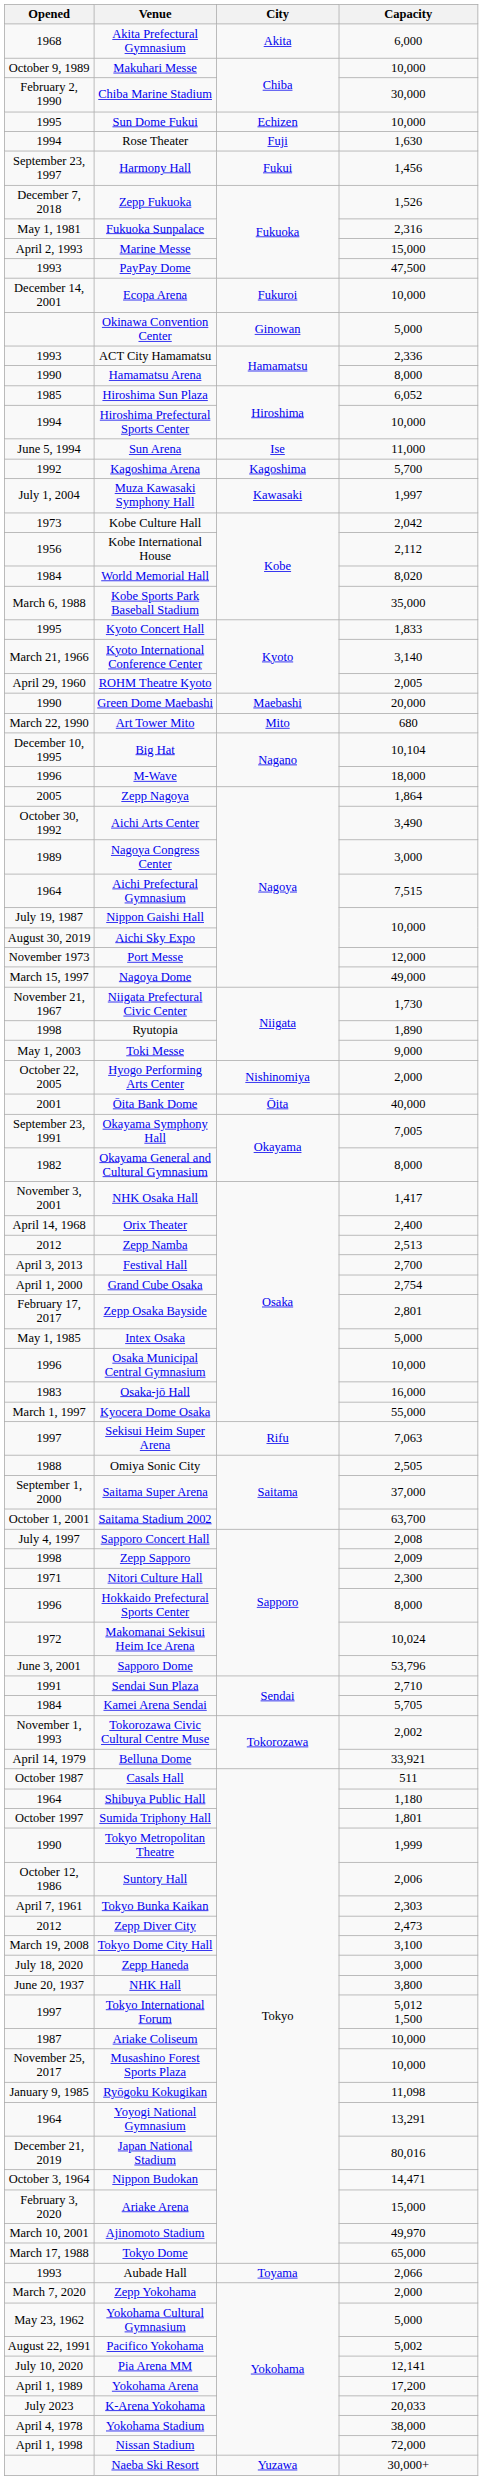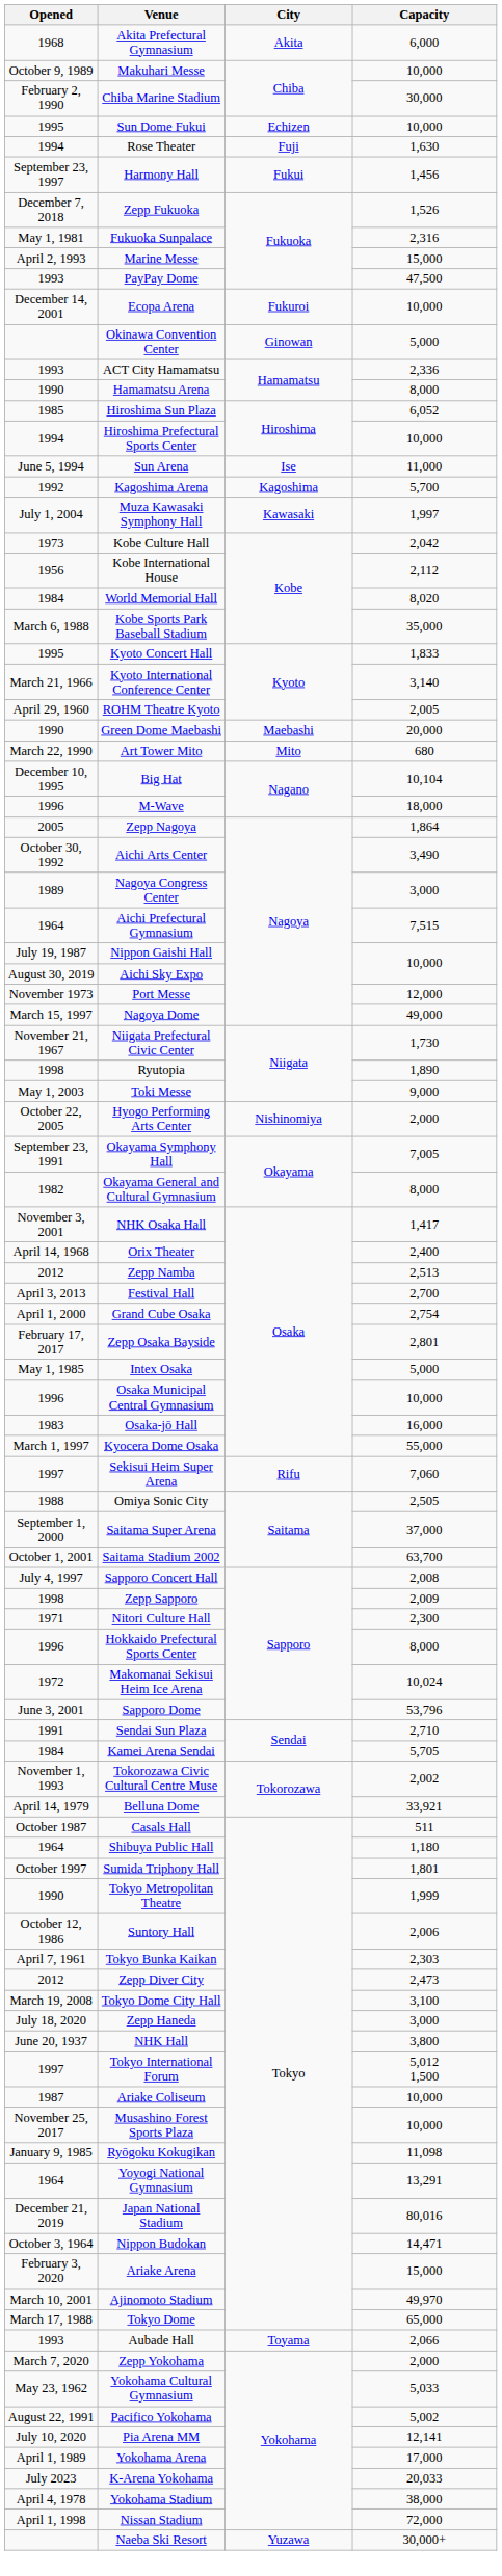 <table class="sortable wikitable" style="text-align:center;">
 <tr>
 <th scope="col" style="width:10em;">Opened</th>
 <th scope="col" style="width:15em;">Venue</th>
 <th scope="col" style="width:15em;">City</th>
 <th scope="col" style="width:20em;">Capacity</th>
 </tr>
 <tr>
 <td>1968</td>
 <td><a href='#'>Akita Prefectural Gymnasium</a></td>
 <td><a href='#'>Akita</a></td>
 <td>6,000</td>
 </tr>
 <tr>
 <td>October 9, 1989</td>
 <td><a href='#'>Makuhari Messe</a></td>
 <td rowspan="2"><a href='#'>Chiba</a></td>
 <td>10,000</td>
 </tr>
 <tr>
 <td>February 2, 1990</td>
 <td><a href='#'>Chiba Marine Stadium</a></td>
 <td>30,000</td>
 </tr>
 <tr>
 <td>1995</td>
 <td><a href='#'>Sun Dome Fukui</a></td>
 <td><a href='#'>Echizen</a></td>
 <td>10,000</td>
 </tr>
 <tr>
 <td>1994</td>
 <td>Rose Theater</td>
 <td><a href='#'>Fuji</a></td>
 <td>1,630</td>
 </tr>
 <tr>
 <td>September 23, 1997</td>
 <td><a href='#'>Harmony Hall</a></td>
 <td><a href='#'>Fukui</a></td>
 <td>1,456</td>
 </tr>
 <tr>
 <td>December 7, 2018</td>
 <td><a href='#'>Zepp Fukuoka</a></td>
 <td rowspan="4"><a href='#'>Fukuoka</a></td>
 <td>1,526</td>
 </tr>
 <tr>
 <td>May 1, 1981</td>
 <td><a href='#'>Fukuoka Sunpalace</a></td>
 <td>2,316</td>
 </tr>
 <tr>
 <td>April 2, 1993</td>
 <td><a href='#'>Marine Messe</a></td>
 <td>15,000</td>
 </tr>
 <tr>
 <td>1993</td>
 <td><a href='#'>PayPay Dome</a></td>
 <td>47,500</td>
 </tr>
 <tr>
 <td>December 14, 2001</td>
 <td><a href='#'>Ecopa Arena</a></td>
 <td><a href='#'>Fukuroi</a></td>
 <td>10,000</td>
 </tr>
 <tr>
 <td></td>
 <td><a href='#'>Okinawa Convention Center</a></td>
 <td><a href='#'>Ginowan</a></td>
 <td>5,000</td>
 </tr>
 <tr>
 <td>1993</td>
 <td>ACT City Hamamatsu</td>
 <td rowspan="2"><a href='#'>Hamamatsu</a></td>
 <td>2,336</td>
 </tr>
 <tr>
 <td>1990</td>
 <td><a href='#'>Hamamatsu Arena</a></td>
 <td>8,000</td>
 </tr>
 <tr>
 <td>1985</td>
 <td><a href='#'>Hiroshima Sun Plaza</a></td>
 <td rowspan="2"><a href='#'>Hiroshima</a></td>
 <td>6,052</td>
 </tr>
 <tr>
 <td>1994</td>
 <td><a href='#'>Hiroshima Prefectural Sports Center</a></td>
 <td>10,000</td>
 </tr>
 <tr>
 <td>June 5, 1994</td>
 <td><a href='#'>Sun Arena</a></td>
 <td><a href='#'>Ise</a></td>
 <td>11,000</td>
 </tr>
 <tr>
 <td>1992</td>
 <td><a href='#'>Kagoshima Arena</a></td>
 <td><a href='#'>Kagoshima</a></td>
 <td>5,700</td>
 </tr>
 <tr>
 <td>July 1, 2004</td>
 <td><a href='#'>Muza Kawasaki Symphony Hall</a></td>
 <td><a href='#'>Kawasaki</a></td>
 <td>1,997</td>
 </tr>
 <tr>
 <td>1973</td>
 <td>Kobe Culture Hall</td>
 <td rowspan="4"><a href='#'>Kobe</a></td>
 <td>2,042</td>
 </tr>
 <tr>
 <td>1956</td>
 <td>Kobe International House</td>
 <td>2,112</td>
 </tr>
 <tr>
 <td>1984</td>
 <td><a href='#'>World Memorial Hall</a></td>
 <td>8,020</td>
 </tr>
 <tr>
 <td>March 6, 1988</td>
 <td><a href='#'>Kobe Sports Park Baseball Stadium</a></td>
 <td>35,000</td>
 </tr>
 <tr>
 <td>1995</td>
 <td><a href='#'>Kyoto Concert Hall</a></td>
 <td rowspan="3"><a href='#'>Kyoto</a></td>
 <td>1,833</td>
 </tr>
 <tr>
 <td>March 21, 1966</td>
 <td><a href='#'>Kyoto International Conference Center</a></td>
 <td>3,140</td>
 </tr>
 <tr>
 <td>April 29, 1960</td>
 <td><a href='#'>ROHM Theatre Kyoto</a></td>
 <td>2,005</td>
 </tr>
 <tr>
 <td>1990</td>
 <td><a href='#'>Green Dome Maebashi</a></td>
 <td><a href='#'>Maebashi</a></td>
 <td>20,000</td>
 </tr>
 <tr>
 <td>March 22, 1990</td>
 <td><a href='#'>Art Tower Mito</a></td>
 <td><a href='#'>Mito</a></td>
 <td>680</td>
 </tr>
 <tr>
 <td>December 10, 1995</td>
 <td><a href='#'>Big Hat</a></td>
 <td rowspan="2"><a href='#'>Nagano</a></td>
 <td>10,104</td>
 </tr>
 <tr>
 <td>1996</td>
 <td><a href='#'>M-Wave</a></td>
 <td>18,000</td>
 </tr>
 <tr>
 <td>2005</td>
 <td><a href='#'>Zepp Nagoya</a></td>
 <td rowspan="8"><a href='#'>Nagoya</a></td>
 <td>1,864</td>
 </tr>
 <tr>
 <td>October 30, 1992</td>
 <td><a href='#'>Aichi Arts Center</a></td>
 <td>3,490</td>
 </tr>
 <tr>
 <td>1989</td>
 <td><a href='#'>Nagoya Congress Center</a></td>
 <td>3,000</td>
 </tr>
 <tr>
 <td>1964</td>
 <td><a href='#'>Aichi Prefectural Gymnasium</a></td>
 <td>7,515</td>
 </tr>
 <tr>
 <td>July 19, 1987</td>
 <td><a href='#'>Nippon Gaishi Hall</a></td>
 <td rowspan="2">10,000</td>
 </tr>
 <tr>
 <td>August 30, 2019</td>
 <td><a href='#'>Aichi Sky Expo</a></td>
 </tr>
 <tr>
 <td>November 1973</td>
 <td><a href='#'>Port Messe</a></td>
 <td>12,000</td>
 </tr>
 <tr>
 <td>March 15, 1997</td>
 <td><a href='#'>Nagoya Dome</a></td>
 <td>49,000</td>
 </tr>
 <tr>
 <td>November 21, 1967</td>
 <td><a href='#'>Niigata Prefectural Civic Center</a></td>
 <td rowspan="3"><a href='#'>Niigata</a></td>
 <td>1,730</td>
 </tr>
 <tr>
 <td>1998</td>
 <td>Ryutopia</td>
 <td>1,890</td>
 </tr>
 <tr>
 <td>May 1, 2003</td>
 <td><a href='#'>Toki Messe</a></td>
 <td>9,000</td>
 </tr>
 <tr>
 <td>October 22, 2005</td>
 <td><a href='#'>Hyogo Performing Arts Center</a></td>
 <td><a href='#'>Nishinomiya</a></td>
 <td>2,000</td>
 </tr>
 <tr>
-<td>2001</td>
-<td><a href='#'>Ōita Bank Dome</a></td>
-<td><a href='#'>Ōita</a></td>
-<td>40,000</td>
-</tr>
-<tr>
 <td>September 23, 1991</td>
 <td><a href='#'>Okayama Symphony Hall</a></td>
 <td rowspan="2"><a href='#'>Okayama</a></td>
 <td>7,005</td>
 </tr>
 <tr>
 <td>1982</td>
 <td><a href='#'>Okayama General and Cultural Gymnasium</a></td>
 <td>8,000</td>
 </tr>
 <tr>
 <td>November 3, 2001</td>
 <td><a href='#'>NHK Osaka Hall</a></td>
 <td rowspan="10"><a href='#'>Osaka</a></td>
 <td>1,417</td>
 </tr>
 <tr>
 <td>April 14, 1968</td>
 <td><a href='#'>Orix Theater</a></td>
 <td>2,400</td>
 </tr>
 <tr>
 <td>2012</td>
 <td><a href='#'>Zepp Namba</a></td>
 <td>2,513</td>
 </tr>
 <tr>
 <td>April 3, 2013</td>
 <td><a href='#'>Festival Hall</a></td>
 <td>2,700</td>
 </tr>
 <tr>
 <td>April 1, 2000</td>
 <td><a href='#'>Grand Cube Osaka</a></td>
 <td>2,754</td>
 </tr>
 <tr>
 <td>February 17, 2017</td>
 <td><a href='#'>Zepp Osaka Bayside</a></td>
 <td>2,801</td>
 </tr>
 <tr>
 <td>May 1, 1985</td>
 <td><a href='#'>Intex Osaka</a></td>
 <td>5,000</td>
 </tr>
 <tr>
 <td>1996</td>
 <td><a href='#'>Osaka Municipal Central Gymnasium</a></td>
 <td>10,000</td>
 </tr>
 <tr>
 <td>1983</td>
 <td><a href='#'>Osaka-jō Hall</a></td>
 <td>16,000</td>
 </tr>
 <tr>
 <td>March 1, 1997</td>
 <td><a href='#'>Kyocera Dome Osaka</a></td>
 <td>55,000</td>
 </tr>
 <tr>
 <td>1997</td>
 <td><a href='#'>Sekisui Heim Super Arena</a></td>
 <td><a href='#'>Rifu</a></td>
-<td>7,063</td>
+<td>7,060</td>
 </tr>
 <tr>
 <td>1988</td>
 <td>Omiya Sonic City</td>
 <td rowspan="3"><a href='#'>Saitama</a></td>
 <td>2,505</td>
 </tr>
 <tr>
 <td>September 1, 2000</td>
 <td><a href='#'>Saitama Super Arena</a></td>
 <td>37,000</td>
 </tr>
 <tr>
 <td>October 1, 2001</td>
 <td><a href='#'>Saitama Stadium 2002</a></td>
 <td>63,700</td>
 </tr>
 <tr>
 <td>July 4, 1997</td>
 <td><a href='#'>Sapporo Concert Hall</a></td>
 <td rowspan="6"><a href='#'>Sapporo</a></td>
 <td>2,008</td>
 </tr>
 <tr>
 <td>1998</td>
 <td><a href='#'>Zepp Sapporo</a></td>
 <td>2,009</td>
 </tr>
 <tr>
 <td>1971</td>
 <td><a href='#'>Nitori Culture Hall</a></td>
 <td>2,300</td>
 </tr>
 <tr>
 <td>1996</td>
 <td><a href='#'>Hokkaido Prefectural Sports Center</a></td>
 <td>8,000</td>
 </tr>
 <tr>
 <td>1972</td>
 <td><a href='#'>Makomanai Sekisui Heim Ice Arena</a></td>
 <td>10,024</td>
 </tr>
 <tr>
 <td>June 3, 2001</td>
 <td><a href='#'>Sapporo Dome</a></td>
 <td>53,796</td>
 </tr>
 <tr>
 <td>1991</td>
 <td><a href='#'>Sendai Sun Plaza</a></td>
 <td rowspan="2"><a href='#'>Sendai</a></td>
 <td>2,710</td>
 </tr>
 <tr>
 <td>1984</td>
 <td><a href='#'>Kamei Arena Sendai</a></td>
 <td>5,705</td>
 </tr>
 <tr>
 <td>November 1, 1993</td>
 <td><a href='#'>Tokorozawa Civic Cultural Centre Muse</a></td>
 <td rowspan="2"><a href='#'>Tokorozawa</a></td>
 <td>2,002</td>
 </tr>
 <tr>
 <td>April 14, 1979</td>
 <td><a href='#'>Belluna Dome</a></td>
 <td>33,921</td>
 </tr>
 <tr>
 <td>October 1987</td>
 <td><a href='#'>Casals Hall</a></td>
 <td rowspan="20">Tokyo</td>
 <td>511</td>
 </tr>
 <tr>
 <td>1964</td>
 <td><a href='#'>Shibuya Public Hall</a></td>
 <td>1,180</td>
 </tr>
 <tr>
 <td>October 1997</td>
 <td><a href='#'>Sumida Triphony Hall</a></td>
 <td>1,801</td>
 </tr>
 <tr>
 <td>1990</td>
 <td><a href='#'>Tokyo Metropolitan Theatre</a></td>
 <td>1,999</td>
 </tr>
 <tr>
 <td>October 12, 1986</td>
 <td><a href='#'>Suntory Hall</a></td>
 <td>2,006</td>
 </tr>
 <tr>
 <td>April 7, 1961</td>
 <td><a href='#'>Tokyo Bunka Kaikan</a></td>
 <td>2,303</td>
 </tr>
 <tr>
 <td>2012</td>
 <td><a href='#'>Zepp Diver City</a></td>
 <td>2,473</td>
 </tr>
 <tr>
 <td>March 19, 2008</td>
 <td><a href='#'>Tokyo Dome City Hall</a></td>
 <td>3,100</td>
 </tr>
 <tr>
 <td>July 18, 2020</td>
 <td><a href='#'>Zepp Haneda</a></td>
 <td>3,000</td>
 </tr>
 <tr>
 <td>June 20, 1937</td>
 <td><a href='#'>NHK Hall</a></td>
 <td>3,800</td>
 </tr>
 <tr>
 <td>1997</td>
 <td><a href='#'>Tokyo International Forum</a></td>
 <td>5,012 <br>1,500 </td>
 </tr>
 <tr>
 <td>1987</td>
 <td><a href='#'>Ariake Coliseum</a></td>
 <td>10,000</td>
 </tr>
 <tr>
 <td>November 25, 2017</td>
 <td><a href='#'>Musashino Forest Sports Plaza</a></td>
 <td>10,000</td>
 </tr>
 <tr>
 <td>January 9, 1985</td>
 <td><a href='#'>Ryōgoku Kokugikan</a></td>
 <td>11,098</td>
 </tr>
 <tr>
 <td>1964</td>
 <td><a href='#'>Yoyogi National Gymnasium</a></td>
 <td>13,291</td>
 </tr>
 <tr>
 <td>December 21, 2019</td>
 <td><a href='#'>Japan National Stadium</a></td>
 <td>80,016</td>
 </tr>
 <tr>
 <td>October 3, 1964</td>
 <td><a href='#'>Nippon Budokan</a></td>
 <td>14,471</td>
 </tr>
 <tr>
 <td>February 3, 2020</td>
 <td><a href='#'>Ariake Arena</a></td>
 <td>15,000</td>
 </tr>
 <tr>
 <td>March 10, 2001</td>
 <td><a href='#'>Ajinomoto Stadium</a></td>
 <td>49,970</td>
 </tr>
 <tr>
 <td>March 17, 1988</td>
 <td><a href='#'>Tokyo Dome</a></td>
 <td>65,000</td>
 </tr>
 <tr>
 <td>1993</td>
 <td>Aubade Hall</td>
 <td><a href='#'>Toyama</a></td>
 <td>2,066</td>
 </tr>
 <tr>
 <td>March 7, 2020</td>
 <td><a href='#'>Zepp Yokohama</a></td>
 <td rowspan="8"><a href='#'>Yokohama</a></td>
 <td>2,000</td>
 </tr>
 <tr>
 <td>May 23, 1962</td>
 <td><a href='#'>Yokohama Cultural Gymnasium</a></td>
-<td>5,000</td>
+<td>5,033</td>
 </tr>
 <tr>
 <td>August 22, 1991</td>
 <td><a href='#'>Pacifico Yokohama</a></td>
 <td>5,002</td>
 </tr>
 <tr>
 <td>July 10, 2020</td>
 <td><a href='#'>Pia Arena MM</a></td>
 <td>12,141</td>
 </tr>
 <tr>
 <td>April 1, 1989</td>
 <td><a href='#'>Yokohama Arena</a></td>
-<td>17,200</td>
+<td>17,000</td>
 </tr>
 <tr>
 <td>July 2023</td>
 <td><a href='#'>K-Arena Yokohama</a></td>
 <td>20,033</td>
 </tr>
 <tr>
 <td>April 4, 1978</td>
 <td><a href='#'>Yokohama Stadium</a></td>
 <td>38,000</td>
 </tr>
 <tr>
 <td>April 1, 1998</td>
 <td><a href='#'>Nissan Stadium</a></td>
 <td>72,000</td>
 </tr>
 <tr>
 <td></td>
 <td><a href='#'>Naeba Ski Resort</a></td>
 <td><a href='#'>Yuzawa</a></td>
 <td>30,000+</td>
 </tr>
 </table>
